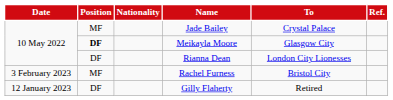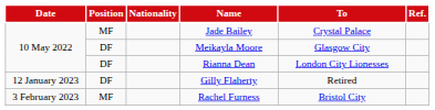 <table class="wikitable" style="text-align:center; font-size:90%; ">
 <tr>
 <th style="background:#D10A11;color:white;border:2px solid #ffffff; width:120px;">Date</th>
 <th style="background:#D10A11;color:white;border:2px solid #ffffff; width:50px;">Position</th>
 <th style="background:#D10A11;color:white;border:2px solid #ffffff; width:50px;">Nationality</th>
 <th style="background:#D10A11;color:white;border:2px solid #ffffff; width:150px;">Name</th>
 <th style="background:#D10A11;color:white;border:2px solid #ffffff; width:200px;">To</th>
 <th style="background:#D10A11;color:white;border:2px solid #ffffff; width:25px;">Ref.</th>
 </tr>
 <tr>
 <td rowspan=3>10 May 2022</td>
 <td>MF</td>
 <td></td>
 <td><a href='#'>Jade Bailey</a></td>
 <td> <a href='#'>Crystal Palace</a></td>
 <td></td>
 </tr>
 <tr>
-<td><strong>DF</strong></td>
+<td>DF</td>
 <td></td>
 <td><a href='#'>Meikayla Moore</a></td>
 <td> <a href='#'>Glasgow City</a></td>
 <td></td>
 </tr>
 <tr>
 <td>DF</td>
 <td></td>
 <td><a href='#'>Rianna Dean</a></td>
 <td> <a href='#'>London City Lionesses</a></td>
 <td></td>
 </tr>
 <tr>
+<td>12 January 2023</td>
+<td>DF</td>
+<td></td>
+<td><a href='#'>Gilly Flaherty</a></td>
+<td>Retired</td>
+<td></td>
+</tr>
+<tr>
 <td>3 February 2023</td>
 <td>MF</td>
 <td></td>
 <td><a href='#'>Rachel Furness</a></td>
 <td> <a href='#'>Bristol City</a></td>
 <td></td>
 </tr>
-<tr>
-<td>12 January 2023</td>
-<td>DF</td>
-<td></td>
-<td><a href='#'>Gilly Flaherty</a></td>
-<td>Retired</td>
-<td></td>
-</tr>
 </table>
